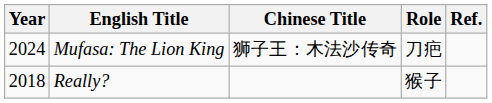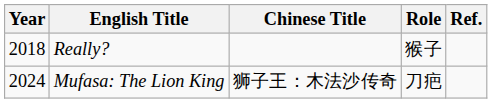 <table class="wikitable">
 <tr>
 <th>Year</th>
 <th>English Title</th>
 <th>Chinese Title</th>
 <th>Role</th>
 <th>Ref.</th>
 </tr>
 <tr>
+<td>2018</td>
+<td><em>Really?</em></td>
+<td></td>
+<td>猴子</td>
+<td></td>
+</tr>
+<tr>
 <td>2024</td>
 <td><em>Mufasa: The Lion King</em></td>
 <td>狮子王：木法沙传奇</td>
 <td>刀疤</td>
 <td></td>
 </tr>
-<tr>
-<td>2018</td>
-<td><em>Really?</em></td>
-<td></td>
-<td>猴子</td>
-<td></td>
-</tr>
 </table>
